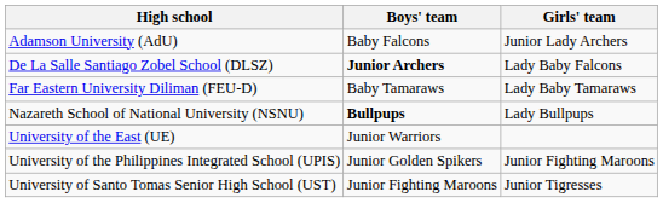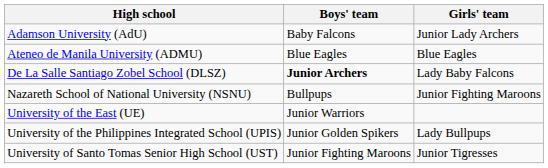 <table class="wikitable">
 <tr>
 <th>High school</th>
 <th>Boys' team</th>
 <th>Girls' team</th>
 </tr>
 <tr>
 <td><a href='#'>Adamson University</a> (AdU)</td>
 <td>Baby Falcons</td>
 <td>Junior Lady Archers</td>
 </tr>
 <tr>
+<td><a href='#'>Ateneo de Manila University</a> (ADMU)</td>
+<td>Blue Eagles</td>
+<td>Blue Eagles</td>
+</tr>
+<tr>
 <td><a href='#'>De La Salle Santiago Zobel School</a> (DLSZ)</td>
 <td><strong>Junior Archers</strong></td>
 <td>Lady Baby Falcons</td>
 </tr>
 <tr>
-<td><a href='#'>Far Eastern University Diliman</a> (FEU-D)</td>
-<td>Baby Tamaraws</td>
-<td>Lady Baby Tamaraws</td>
-</tr>
-<tr>
 <td>Nazareth School of National University (NSNU)</td>
-<td><strong>Bullpups</strong></td>
-<td>Lady Bullpups</td>
+<td>Bullpups</td>
+<td>Junior Fighting Maroons</td>
 </tr>
 <tr>
 <td><a href='#'>University of the East</a> (UE)</td>
 <td>Junior Warriors</td>
 <td></td>
 </tr>
 <tr>
 <td>University of the Philippines Integrated School (UPIS)</td>
 <td>Junior Golden Spikers</td>
-<td>Junior Fighting Maroons</td>
+<td>Lady Bullpups</td>
 </tr>
 <tr>
 <td>University of Santo Tomas Senior High School (UST)</td>
 <td>Junior Fighting Maroons</td>
 <td>Junior Tigresses</td>
 </tr>
 </table>
